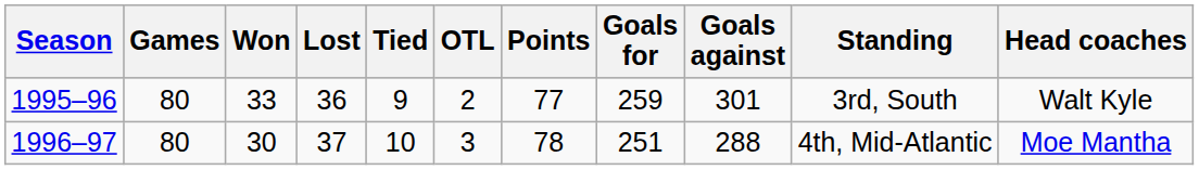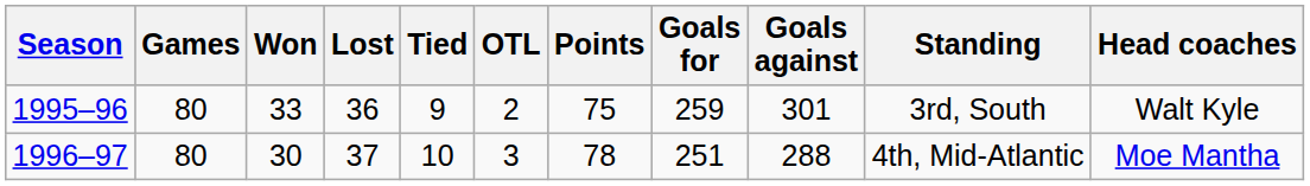 <table class="wikitable" style="text-align:center">
 <tr>
 <th><a href='#'>Season</a></th>
 <th>Games</th>
 <th>Won</th>
 <th>Lost</th>
 <th>Tied</th>
 <th>OTL</th>
 <th>Points</th>
 <th>Goals<br>for</th>
 <th>Goals<br>against</th>
 <th>Standing</th>
 <th>Head coaches</th>
 </tr>
 <tr>
 <td><a href='#'>1995–96</a></td>
 <td>80</td>
 <td>33</td>
 <td>36</td>
 <td>9</td>
 <td>2</td>
-<td>77</td>
+<td>75</td>
 <td>259</td>
 <td>301</td>
 <td>3rd, South</td>
 <td>Walt Kyle</td>
 </tr>
 <tr>
 <td><a href='#'>1996–97</a></td>
 <td>80</td>
 <td>30</td>
 <td>37</td>
 <td>10</td>
 <td>3</td>
 <td>78</td>
 <td>251</td>
 <td>288</td>
 <td>4th, Mid-Atlantic</td>
 <td><a href='#'>Moe Mantha</a></td>
 </tr>
 </table>
